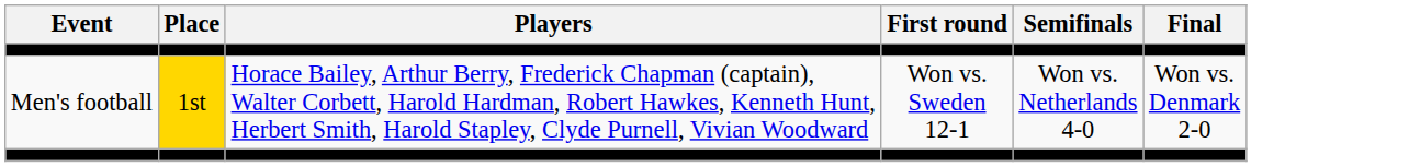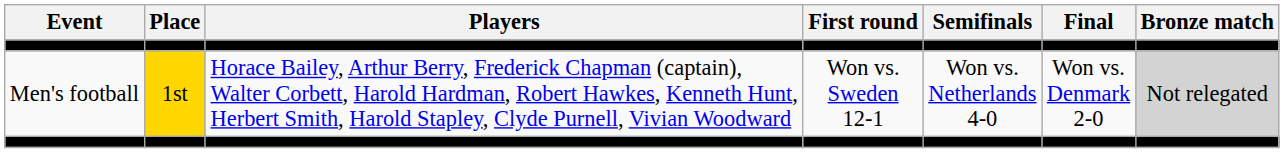 <table class=wikitable>
 <tr>
 <th>Event</th>
 <th>Place</th>
 <th>Players</th>
 <th>First round</th>
 <th>Semifinals</th>
 <th>Final</th>
+<th>Bronze match</th>
 </tr>
 <tr bgcolor=black>
+<td></td>
 <td></td>
 <td></td>
 <td></td>
 <td></td>
 <td></td>
 <td></td>
 </tr>
 <tr align=center>
 <td>Men's football</td>
 <td bgcolor=gold>1st</td>
 <td align=left><a href='#'>Horace Bailey</a>, <a href='#'>Arthur Berry</a>, <a href='#'>Frederick Chapman</a> (captain), <br> <a href='#'>Walter Corbett</a>, <a href='#'>Harold Hardman</a>, <a href='#'>Robert Hawkes</a>, <a href='#'>Kenneth Hunt</a>, <br> <a href='#'>Herbert Smith</a>, <a href='#'>Harold Stapley</a>, <a href='#'>Clyde Purnell</a>, <a href='#'>Vivian Woodward</a></td>
 <td>Won vs. <br> <a href='#'>Sweden</a> <br> 12-1</td>
 <td>Won vs. <br> <a href='#'>Netherlands</a> <br> 4-0</td>
 <td>Won vs. <br> <a href='#'>Denmark</a> <br> 2-0</td>
+<td bgcolor=lightgray>Not relegated</td>
 </tr>
 <tr bgcolor=black>
 <td></td>
 <td></td>
 <td></td>
 <td></td>
 <td></td>
 <td></td>
+<td></td>
 </tr>
 </table>
